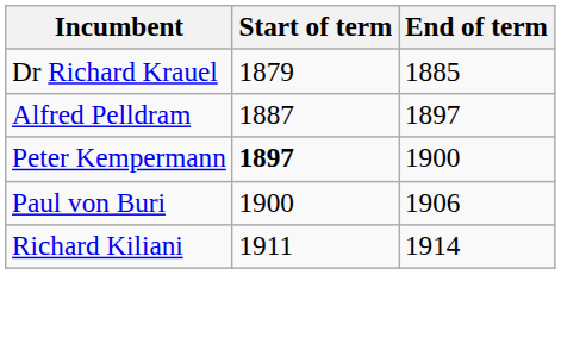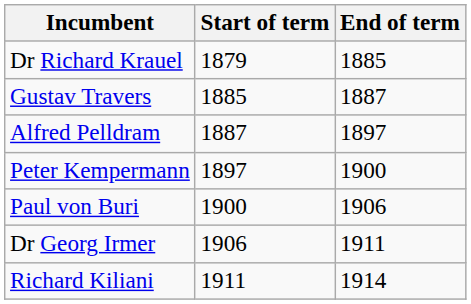 <table class="wikitable">
 <tr>
 <th>Incumbent</th>
 <th>Start of term</th>
 <th>End of term</th>
 </tr>
 <tr>
 <td>Dr <a href='#'>Richard Krauel</a></td>
 <td>1879</td>
 <td>1885</td>
 </tr>
 <tr>
+<td><a href='#'>Gustav Travers</a></td>
+<td>1885</td>
+<td>1887</td>
+</tr>
+<tr>
 <td><a href='#'>Alfred Pelldram</a></td>
 <td>1887</td>
 <td>1897</td>
 </tr>
 <tr>
 <td><a href='#'>Peter Kempermann</a></td>
-<td><strong>1897</strong></td>
+<td>1897</td>
 <td>1900</td>
 </tr>
 <tr>
 <td><a href='#'>Paul von Buri</a></td>
 <td>1900</td>
 <td>1906</td>
 </tr>
 <tr>
+<td>Dr <a href='#'>Georg Irmer</a></td>
+<td>1906</td>
+<td>1911</td>
+</tr>
+<tr>
 <td><a href='#'>Richard Kiliani</a></td>
 <td>1911</td>
 <td>1914</td>
 </tr>
 </table>
